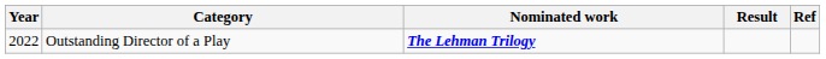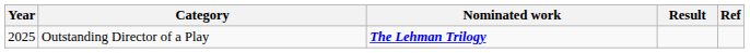 <table class="wikitable sortable">
 <tr>
 <th scope="col" style="width:1em;">Year</th>
 <th scope="col" style="width:40em;">Category</th>
 <th scope="col" style="width:35em;">Nominated work</th>
 <th scope="col" style="width:5em;">Result</th>
 <th scope="col" style="width:1em;" class="unsortable">Ref</th>
 </tr>
 <tr>
-<td>2022</td>
+<td>2025</td>
 <td>Outstanding Director of a Play</td>
 <td><strong><em><a href='#'>The Lehman Trilogy</a></em></strong></td>
 <td></td>
 <td></td>
 </tr>
 </table>
